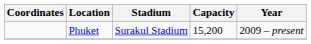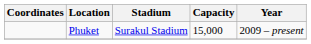 <table class="wikitable sortable">
 <tr>
 <th>Coordinates</th>
 <th>Location</th>
 <th>Stadium</th>
 <th>Capacity</th>
 <th>Year</th>
 </tr>
 <tr>
 <td></td>
 <td><a href='#'>Phuket</a></td>
 <td><a href='#'>Surakul Stadium</a></td>
-<td>15,200</td>
+<td>15,000</td>
 <td>2009 – <em>present</em></td>
 </tr>
 <tr>
 </tr>
 </table>
